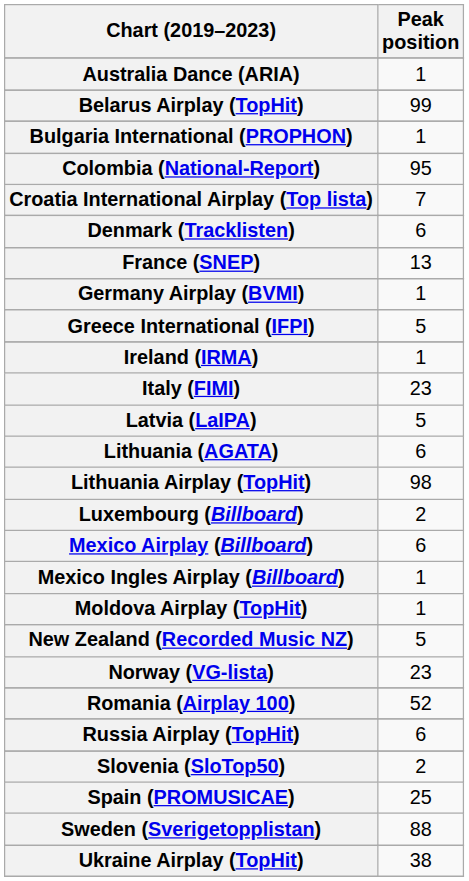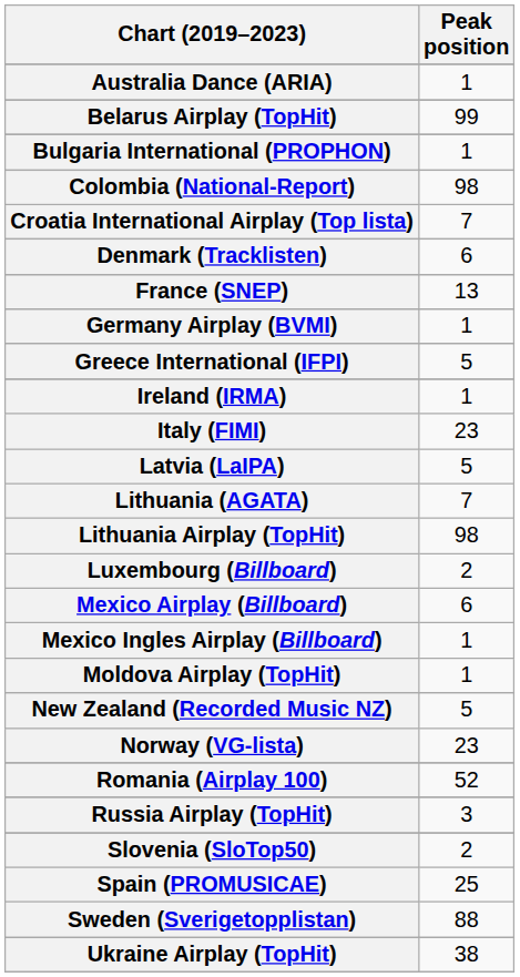 <table class="wikitable sortable plainrowheaders" style="text-align:center;">
 <tr>
 <th scope="col">Chart (2019–2023)</th>
 <th scope="col">Peak<br>position</th>
 </tr>
 <tr>
 </tr>
 <tr>
 <th scope="row">Australia Dance (ARIA)</th>
 <td>1</td>
 </tr>
 <tr>
 </tr>
 <tr>
 <th scope="row">Belarus Airplay (<a href='#'>TopHit</a>)</th>
 <td>99</td>
 </tr>
 <tr>
 </tr>
 <tr>
 </tr>
 <tr>
 <th scope="row">Bulgaria International (<a href='#'>PROPHON</a>)</th>
 <td>1</td>
 </tr>
 <tr>
 </tr>
 <tr>
 </tr>
 <tr>
 </tr>
 <tr>
 </tr>
 <tr>
 </tr>
 <tr>
 <th scope="row">Colombia (<a href='#'>National-Report</a>)</th>
-<td>95</td>
+<td>98</td>
 </tr>
 <tr>
 <th scope="row">Croatia International Airplay (<a href='#'>Top lista</a>)</th>
 <td>7</td>
 </tr>
 <tr>
 </tr>
 <tr>
 </tr>
 <tr>
 <th scope="row">Denmark (<a href='#'>Tracklisten</a>)</th>
 <td>6</td>
 </tr>
 <tr>
 </tr>
 <tr>
 <th scope="row">France (<a href='#'>SNEP</a>)</th>
 <td>13</td>
 </tr>
 <tr>
 </tr>
 <tr>
 <th scope="row">Germany Airplay (<a href='#'>BVMI</a>)</th>
 <td>1</td>
 </tr>
 <tr>
 </tr>
 <tr>
 <th scope="row">Greece International (<a href='#'>IFPI</a>)</th>
 <td>5</td>
 </tr>
 <tr>
 </tr>
 <tr>
 </tr>
 <tr>
 </tr>
 <tr>
 </tr>
 <tr>
 <th scope="row">Ireland (<a href='#'>IRMA</a>)</th>
 <td>1</td>
 </tr>
 <tr>
 <th scope="row">Italy (<a href='#'>FIMI</a>)</th>
 <td>23</td>
 </tr>
 <tr>
 <th scope="row">Latvia (<a href='#'>LaIPA</a>)</th>
 <td>5</td>
 </tr>
 <tr>
 <th scope="row">Lithuania (<a href='#'>AGATA</a>)</th>
-<td>6</td>
+<td>7</td>
 </tr>
 <tr>
 <th scope="row">Lithuania Airplay (<a href='#'>TopHit</a>)</th>
 <td>98</td>
 </tr>
 <tr>
 <th scope="row">Luxembourg (<em><a href='#'>Billboard</a></em>)</th>
 <td>2</td>
 </tr>
 <tr>
 <th scope="row"><a href='#'>Mexico Airplay</a> (<em><a href='#'>Billboard</a></em>)</th>
 <td>6</td>
 </tr>
 <tr>
 <th scope="row">Mexico Ingles Airplay (<em><a href='#'>Billboard</a></em>)</th>
 <td>1</td>
 </tr>
 <tr>
 <th scope="row">Moldova Airplay (<a href='#'>TopHit</a>)</th>
 <td>1</td>
 </tr>
 <tr>
 </tr>
 <tr>
 </tr>
 <tr>
 <th scope="row">New Zealand (<a href='#'>Recorded Music NZ</a>)</th>
 <td>5</td>
 </tr>
 <tr>
 <th scope="row">Norway (<a href='#'>VG-lista</a>)</th>
 <td>23</td>
 </tr>
 <tr>
 </tr>
 <tr>
 </tr>
 <tr>
 <th scope="row">Romania (<a href='#'>Airplay 100</a>)</th>
 <td>52</td>
 </tr>
 <tr>
 </tr>
 <tr>
 <th scope="row">Russia Airplay (<a href='#'>TopHit</a>)</th>
-<td>6</td>
+<td>3</td>
 </tr>
 <tr>
 </tr>
 <tr>
 </tr>
 <tr>
 </tr>
 <tr>
 <th scope="row">Slovenia (<a href='#'>SloTop50</a>)</th>
 <td>2</td>
 </tr>
 <tr>
 <th scope="row">Spain (<a href='#'>PROMUSICAE</a>)</th>
 <td>25</td>
 </tr>
 <tr>
 <th scope="row">Sweden (<a href='#'>Sverigetopplistan</a>)</th>
 <td>88</td>
 </tr>
 <tr>
 </tr>
 <tr>
 <th scope="row">Ukraine Airplay (<a href='#'>TopHit</a>)</th>
 <td>38</td>
 </tr>
 <tr>
 </tr>
 <tr>
 </tr>
 <tr>
 </tr>
 <tr>
 </tr>
 <tr>
 </tr>
 </table>
